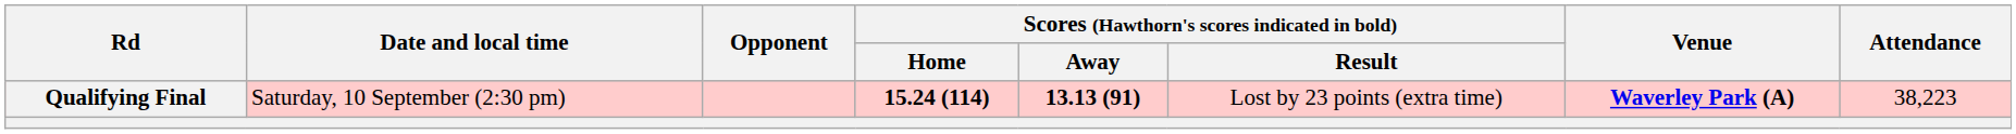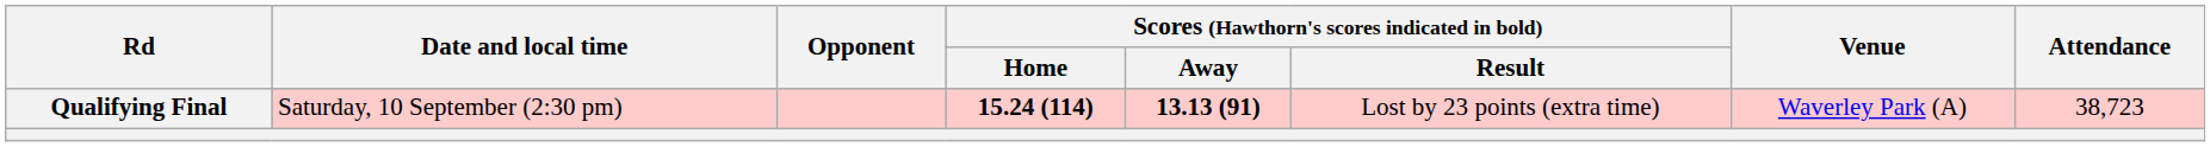 <table class="wikitable" style="font-size:90%; text-align:center; width: 100%; margin-left: auto; margin-right: auto">
 <tr>
 <th rowspan="2">Rd</th>
 <th rowspan="2">Date and local time</th>
 <th rowspan="2">Opponent</th>
 <th colspan="3">Scores <small>(Hawthorn's scores indicated in bold)</small></th>
 <th rowspan="2">Venue</th>
 <th rowspan="2">Attendance</th>
 </tr>
 <tr>
 <th>Home</th>
 <th>Away</th>
 <th>Result</th>
 </tr>
 <tr style="background:#fcc;">
 <th>Qualifying Final</th>
 <td align=left>Saturday, 10 September (2:30 pm)</td>
 <td align=left></td>
 <td><strong>15.24 (114)</strong></td>
 <td><strong>13.13 (91)</strong></td>
 <td>Lost by 23 points (extra time)</td>
-<td><strong><a href='#'>Waverley Park</a> (A)</strong></td>
-<td>38,223</td>
+<td><a href='#'>Waverley Park</a> (A)</td>
+<td>38,723</td>
 </tr>
 <tr>
 <th colspan="8"></th>
 </tr>
 </table>
